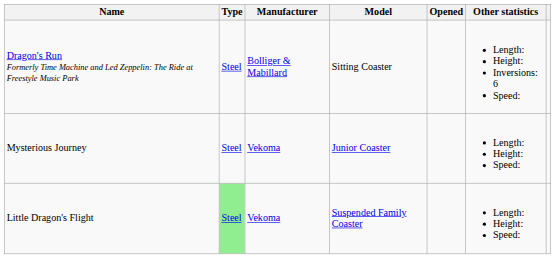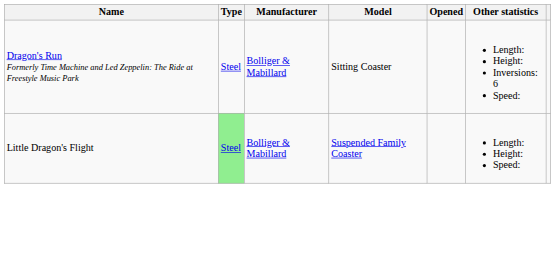 <table class="wikitable sortable">
 <tr>
 <th>Name</th>
 <th>Type</th>
 <th>Manufacturer</th>
 <th>Model</th>
 <th>Opened</th>
 <th class="unsortable">Other statistics</th>
 <th class="unsortable"></th>
 </tr>
 <tr>
 <td><a href='#'>Dragon's Run</a><em><br><small>Formerly Time Machine and Led Zeppelin: The Ride at Freestyle Music Park<br></small></em></td>
 <td><a href='#'>Steel</a></td>
 <td><a href='#'>Bolliger & Mabillard</a></td>
 <td>Sitting Coaster</td>
 <td></td>
 <td><br><ul><li>Length: </li><li>Height: </li><li>Inversions: 6</li><li>Speed: </li></ul></td>
 <td></td>
 </tr>
 <tr>
-<td>Mysterious Journey</td>
-<td><a href='#'>Steel</a></td>
-<td><a href='#'>Vekoma</a></td>
-<td><a href='#'>Junior Coaster</a></td>
-<td></td>
-<td><br><ul><li>Length: </li><li>Height: </li><li>Speed: </li></ul></td>
-<td></td>
-</tr>
-<tr>
 <td>Little Dragon's Flight</td>
 <td style="background: lightgreen;"><a href='#'>Steel</a></td>
-<td><a href='#'>Vekoma</a></td>
+<td><a href='#'>Bolliger & Mabillard</a></td>
 <td><a href='#'>Suspended Family Coaster</a></td>
 <td></td>
 <td><br><ul><li>Length: </li><li>Height: </li><li>Speed: </li></ul></td>
 <td></td>
 </tr>
 </table>
